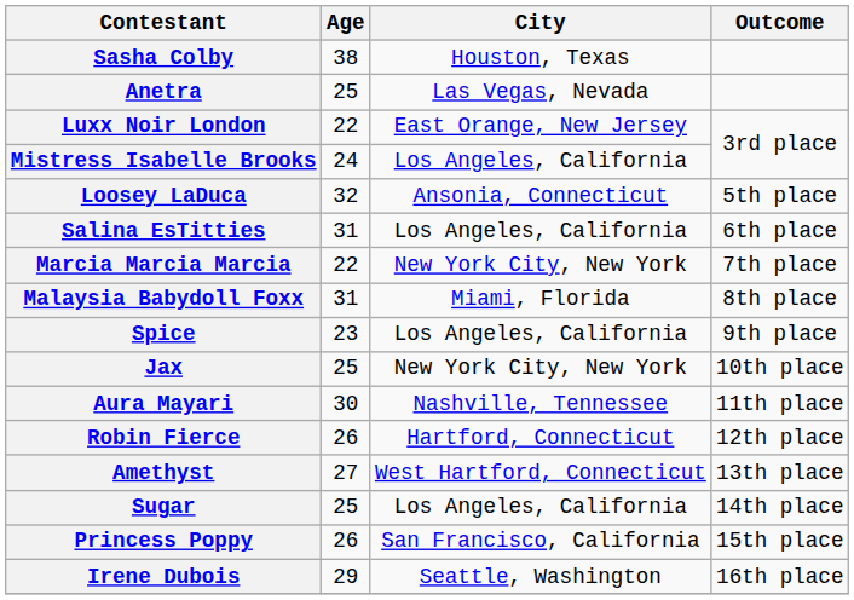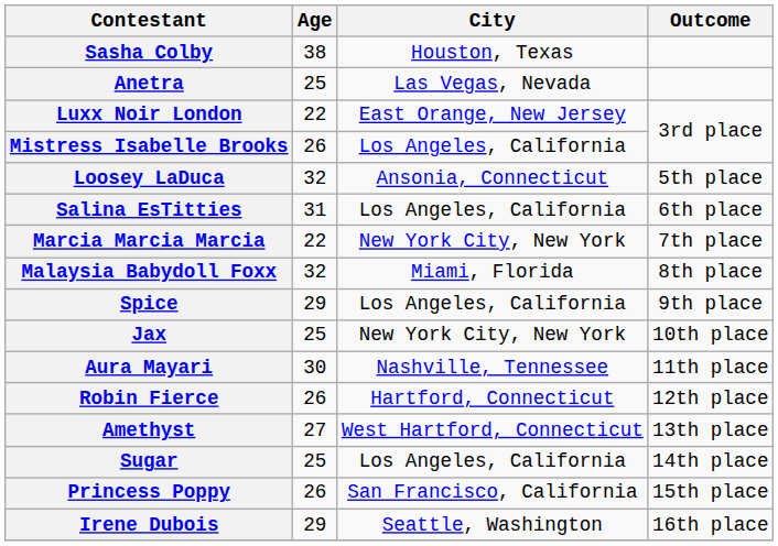 <table class="wikitable sortable" style="text-align:center">
 <tr>
 <th scope="col">Contestant</th>
 <th scope="col">Age</th>
 <th scope="col">City</th>
 <th scope="col">Outcome</th>
 </tr>
 <tr>
 <th scope="row"><a href='#'>Sasha Colby</a></th>
 <td>38</td>
 <td><a href='#'>Houston</a>, Texas</td>
 <td></td>
 </tr>
 <tr>
 <th scope="row"><a href='#'>Anetra</a></th>
 <td>25</td>
 <td><a href='#'>Las Vegas</a>, Nevada</td>
 <td></td>
 </tr>
 <tr>
 <th scope="row"><a href='#'>Luxx Noir London</a></th>
 <td>22</td>
 <td><a href='#'>East Orange, New Jersey</a></td>
 <td rowspan="2">3rd place</td>
 </tr>
 <tr>
 <th scope="row" nowrap><a href='#'>Mistress Isabelle Brooks</a></th>
-<td>24</td>
+<td>26</td>
 <td><a href='#'>Los Angeles</a>, California</td>
 </tr>
 <tr>
 <th scope="row"><a href='#'>Loosey LaDuca</a></th>
 <td>32</td>
 <td><a href='#'>Ansonia, Connecticut</a></td>
 <td>5th place</td>
 </tr>
 <tr>
 <th scope="row"><a href='#'>Salina EsTitties</a></th>
 <td>31</td>
 <td>Los Angeles, California</td>
 <td>6th place</td>
 </tr>
 <tr>
 <th scope="row"><a href='#'>Marcia Marcia Marcia</a></th>
 <td>22</td>
 <td><a href='#'>New York City</a>, New York</td>
 <td>7th place</td>
 </tr>
 <tr>
 <th scope="row"><a href='#'>Malaysia Babydoll Foxx</a></th>
-<td>31</td>
+<td>32</td>
 <td><a href='#'>Miami</a>, Florida</td>
 <td>8th place</td>
 </tr>
 <tr>
 <th scope="row"><a href='#'>Spice</a></th>
-<td>23</td>
+<td>29</td>
 <td>Los Angeles, California</td>
 <td>9th place</td>
 </tr>
 <tr>
 <th scope="row"><a href='#'>Jax</a></th>
 <td>25</td>
 <td>New York City, New York</td>
 <td>10th place</td>
 </tr>
 <tr>
 <th scope="row"><a href='#'>Aura Mayari</a></th>
 <td>30</td>
 <td><a href='#'>Nashville, Tennessee</a></td>
 <td>11th place</td>
 </tr>
 <tr>
 <th scope="row"><a href='#'>Robin Fierce</a></th>
 <td>26</td>
 <td><a href='#'>Hartford, Connecticut</a></td>
 <td>12th place</td>
 </tr>
 <tr>
 <th scope="row"><a href='#'>Amethyst</a></th>
 <td>27</td>
 <td nowrap><a href='#'>West Hartford, Connecticut</a></td>
 <td>13th place</td>
 </tr>
 <tr>
 <th scope="row"><a href='#'>Sugar</a></th>
 <td>25</td>
 <td>Los Angeles, California</td>
 <td>14th place</td>
 </tr>
 <tr>
 <th scope="row"><a href='#'>Princess Poppy</a></th>
 <td>26</td>
 <td><a href='#'>San Francisco</a>, California</td>
 <td>15th place</td>
 </tr>
 <tr>
 <th scope="row"><a href='#'>Irene Dubois</a></th>
 <td>29</td>
 <td><a href='#'>Seattle</a>, Washington</td>
 <td>16th place</td>
 </tr>
 <tr>
 </tr>
 </table>
